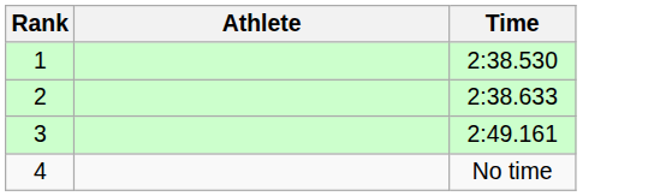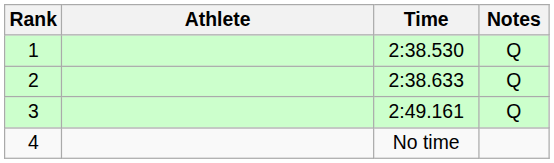 <table class=wikitable style="text-align:center">
 <tr>
 <th width=40>Rank</th>
 <th width=250>Athlete</th>
 <th width=80>Time</th>
+<th width=50>Notes</th>
 </tr>
 <tr bgcolor="ccffcc">
 <td>1</td>
 <td align=left></td>
 <td>2:38.530</td>
+<td>Q</td>
 </tr>
 <tr bgcolor="ccffcc">
 <td>2</td>
 <td align=left></td>
 <td>2:38.633</td>
+<td>Q</td>
 </tr>
 <tr bgcolor="ccffcc">
 <td>3</td>
 <td align=left></td>
 <td>2:49.161</td>
+<td>Q</td>
 </tr>
 <tr>
 <td>4</td>
 <td align=left></td>
 <td>No time</td>
+<td></td>
 </tr>
 </table>
